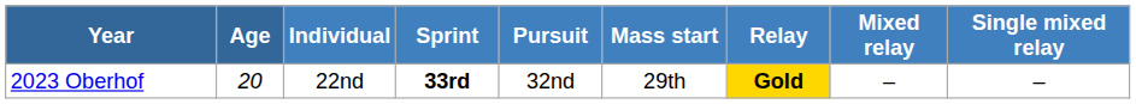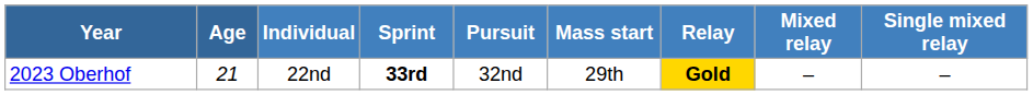 <table class="wikitable" style="font-size:95%; text-align:center; border:grey solid 1px; border-collapse:collapse; background:#ffffff;">
 <tr>
 <th style="background-color:#369; color:white;    width:140px;">Year</th>
 <th style="background-color:#369; color:white;    width:40px;">Age</th>
 <th style="background-color:#4180be; color:white; width:65px;">Individual</th>
 <th style="background-color:#4180be; color:white; width:65px;">Sprint</th>
 <th style="background-color:#4180be; color:white; width:65px;">Pursuit</th>
 <th style="background-color:#4180be; color:white; width:80px;">Mass start</th>
 <th style="background-color:#4180be; color:white; width:65px;">Relay</th>
 <th style="background-color:#4180be; color:white; width:75px;">Mixed relay</th>
 <th style="background-color:#4180be; color:white; width:120px;">Single mixed relay</th>
 </tr>
 <tr>
 <td align=left> <a href='#'>2023 Oberhof</a></td>
-<td><em>20</em></td>
+<td><em>21</em></td>
 <td>22nd</td>
 <td><strong>33rd</strong></td>
 <td>32nd</td>
 <td>29th</td>
 <td style="background:gold;"><strong>Gold</strong></td>
 <td>–</td>
 <td>–</td>
 </tr>
 </table>
